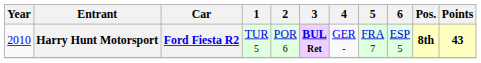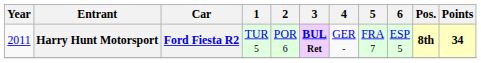 <table class="wikitable" border="1" style="text-align:center; font-size:90%;">
 <tr>
 <th>Year</th>
 <th>Entrant</th>
 <th>Car</th>
 <th>1</th>
 <th>2</th>
 <th>3</th>
 <th>4</th>
 <th>5</th>
 <th>6</th>
 <th>Pos.</th>
 <th>Points</th>
 </tr>
 <tr>
-<td><a href='#'>2010</a></td>
+<td><a href='#'>2011</a></td>
 <th>Harry Hunt Motorsport</th>
 <th><a href='#'>Ford Fiesta R2</a></th>
 <td style="background:#dfffdf;"><a href='#'>TUR</a><br><small>5</small></td>
 <td style="background:#dfffdf;"><a href='#'>POR</a><br><small>6</small></td>
 <td style="background:#EFCFFF;"><strong><a href='#'>BUL</a> <br><small>Ret</small></strong></td>
 <td><a href='#'>GER</a><br><small>-</small></td>
 <td style="background:#dfffdf;"><a href='#'>FRA</a><br><small>7</small></td>
 <td style="background:#dfffdf;"><a href='#'>ESP</a><br><small>5</small></td>
 <td style="background:#FFFFBF;"><strong>8th</strong></td>
-<td style="background:#FFFFBF;"><strong>43</strong></td>
+<td style="background:#FFFFBF;"><strong>34</strong></td>
 </tr>
 <tr>
 </tr>
 </table>
